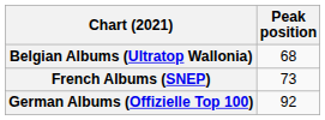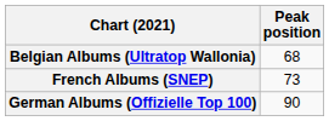 <table class="wikitable sortable plainrowheaders" style="text-align:center">
 <tr>
 <th scope="col">Chart (2021)</th>
 <th scope="col">Peak<br>position</th>
 </tr>
 <tr>
 <th scope="row">Belgian Albums (<a href='#'>Ultratop</a> Wallonia)</th>
 <td>68</td>
 </tr>
 <tr>
 <th scope="row">French Albums (<a href='#'>SNEP</a>)</th>
 <td>73</td>
 </tr>
 <tr>
 <th scope="row">German Albums (<a href='#'>Offizielle Top 100</a>)</th>
-<td>92</td>
+<td>90</td>
 </tr>
 </table>
